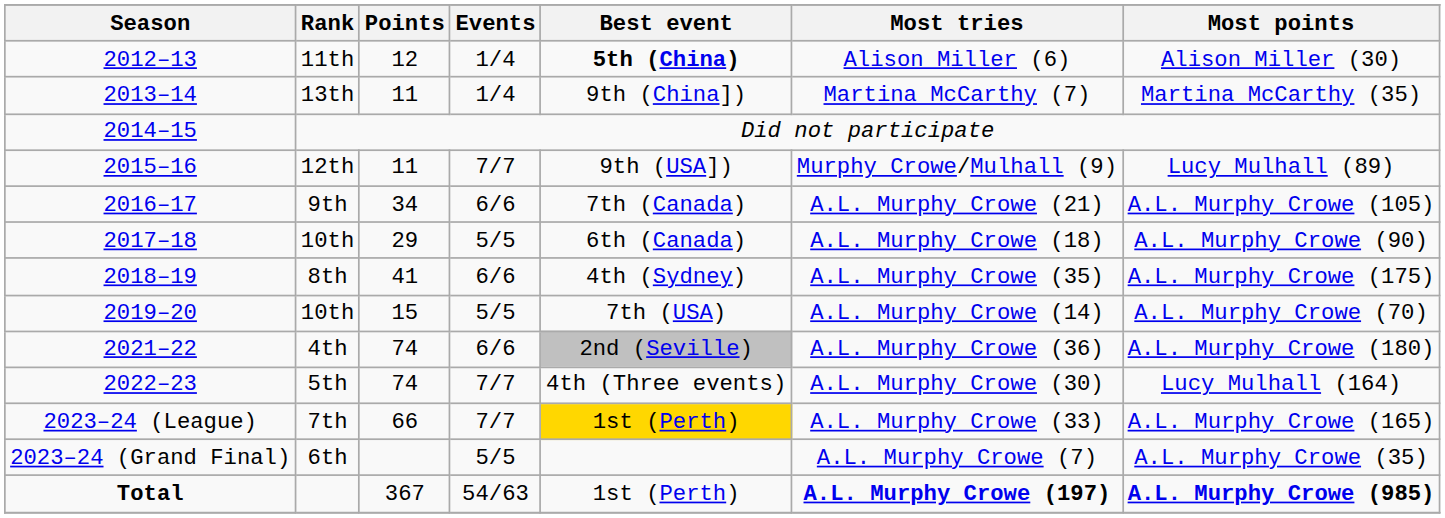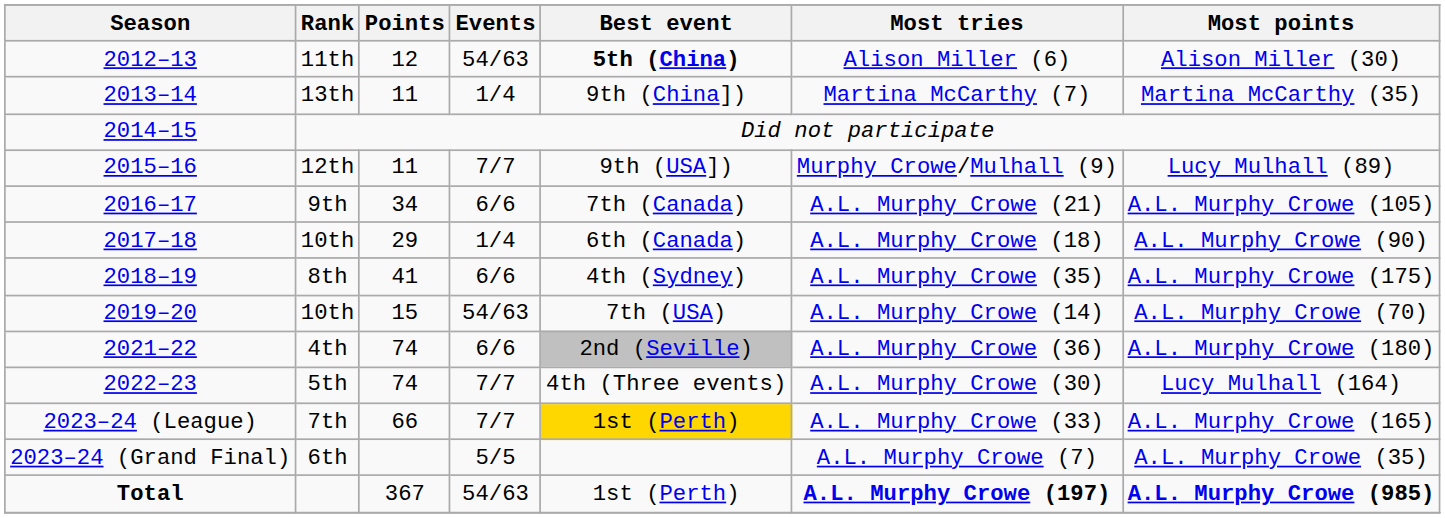 <table class="wikitable" style="text-align:center">
 <tr>
 </tr>
 <tr>
 <th>Season</th>
 <th>Rank</th>
 <th>Points</th>
 <th>Events</th>
 <th>Best event</th>
 <th>Most tries</th>
 <th>Most points</th>
 </tr>
 <tr>
 <td><a href='#'>2012–13</a></td>
 <td>11th</td>
 <td>12</td>
-<td>1/4</td>
+<td>54/63</td>
 <td><strong>5th (<a href='#'>China</a>)</strong></td>
 <td><a href='#'>Alison Miller</a> (6)</td>
 <td><a href='#'>Alison Miller</a> (30)</td>
 </tr>
 <tr>
 <td><a href='#'>2013–14</a></td>
 <td>13th</td>
 <td>11</td>
 <td>1/4</td>
 <td>9th (<a href='#'>China</a>])</td>
 <td><a href='#'>Martina McCarthy</a> (7)</td>
 <td><a href='#'>Martina McCarthy</a> (35)</td>
 </tr>
 <tr>
 <td><a href='#'>2014–15</a></td>
 <td colspan=6><em>Did not participate</em></td>
 </tr>
 <tr>
 <td><a href='#'>2015–16</a></td>
 <td>12th</td>
 <td>11</td>
 <td>7/7</td>
 <td>9th (<a href='#'>USA</a>])</td>
 <td><a href='#'>Murphy Crowe</a>/<a href='#'>Mulhall</a> (9)</td>
 <td><a href='#'>Lucy Mulhall</a> (89)</td>
 </tr>
 <tr>
 <td><a href='#'>2016–17</a></td>
 <td>9th</td>
 <td>34</td>
 <td>6/6</td>
 <td>7th (<a href='#'>Canada</a>)</td>
 <td><a href='#'>A.L. Murphy Crowe</a> (21)</td>
 <td><a href='#'>A.L. Murphy Crowe</a> (105)</td>
 </tr>
 <tr>
 <td><a href='#'>2017–18</a></td>
 <td>10th</td>
 <td>29</td>
-<td>5/5</td>
+<td>1/4</td>
 <td>6th (<a href='#'>Canada</a>)</td>
 <td><a href='#'>A.L. Murphy Crowe</a> (18)</td>
 <td><a href='#'>A.L. Murphy Crowe</a> (90)</td>
 </tr>
 <tr>
 <td><a href='#'>2018–19</a></td>
 <td>8th</td>
 <td>41</td>
 <td>6/6</td>
 <td>4th (<a href='#'>Sydney</a>)</td>
 <td><a href='#'>A.L. Murphy Crowe</a> (35)</td>
 <td><a href='#'>A.L. Murphy Crowe</a> (175)</td>
 </tr>
 <tr>
 <td><a href='#'>2019–20</a></td>
 <td>10th</td>
 <td>15</td>
-<td>5/5</td>
+<td>54/63</td>
 <td>7th (<a href='#'>USA</a>)</td>
 <td><a href='#'>A.L. Murphy Crowe</a> (14)</td>
 <td><a href='#'>A.L. Murphy Crowe</a> (70)</td>
 </tr>
 <tr>
 <td><a href='#'>2021–22</a></td>
 <td>4th</td>
 <td>74</td>
 <td>6/6</td>
 <td style="background:Silver;">2nd (<a href='#'>Seville</a>)</td>
 <td><a href='#'>A.L. Murphy Crowe</a> (36)</td>
 <td><a href='#'>A.L. Murphy Crowe</a> (180)</td>
 </tr>
 <tr>
 <td><a href='#'>2022–23</a></td>
 <td>5th</td>
 <td>74</td>
 <td>7/7</td>
 <td>4th (Three events)</td>
 <td><a href='#'>A.L. Murphy Crowe</a> (30)</td>
 <td><a href='#'>Lucy Mulhall</a> (164)</td>
 </tr>
 <tr>
 <td><a href='#'>2023–24</a> (League)</td>
 <td>7th</td>
 <td>66</td>
 <td>7/7</td>
 <td style="background:Gold;">1st (<a href='#'>Perth</a>)</td>
 <td><a href='#'>A.L. Murphy Crowe</a> (33)</td>
 <td><a href='#'>A.L. Murphy Crowe</a> (165)</td>
 </tr>
 <tr>
 <td><a href='#'>2023–24</a> (Grand Final)</td>
 <td>6th</td>
 <td></td>
 <td>5/5</td>
 <td></td>
 <td><a href='#'>A.L. Murphy Crowe</a> (7)</td>
 <td><a href='#'>A.L. Murphy Crowe</a> (35)</td>
 </tr>
 <tr>
 <td><strong>Total</strong></td>
 <td></td>
 <td>367</td>
 <td>54/63</td>
 <td>1st (<a href='#'>Perth</a>)</td>
 <td><strong><a href='#'>A.L. Murphy Crowe</a> (197)</strong></td>
 <td><strong><a href='#'>A.L. Murphy Crowe</a> (985)</strong></td>
 </tr>
 <tr>
 </tr>
 </table>
